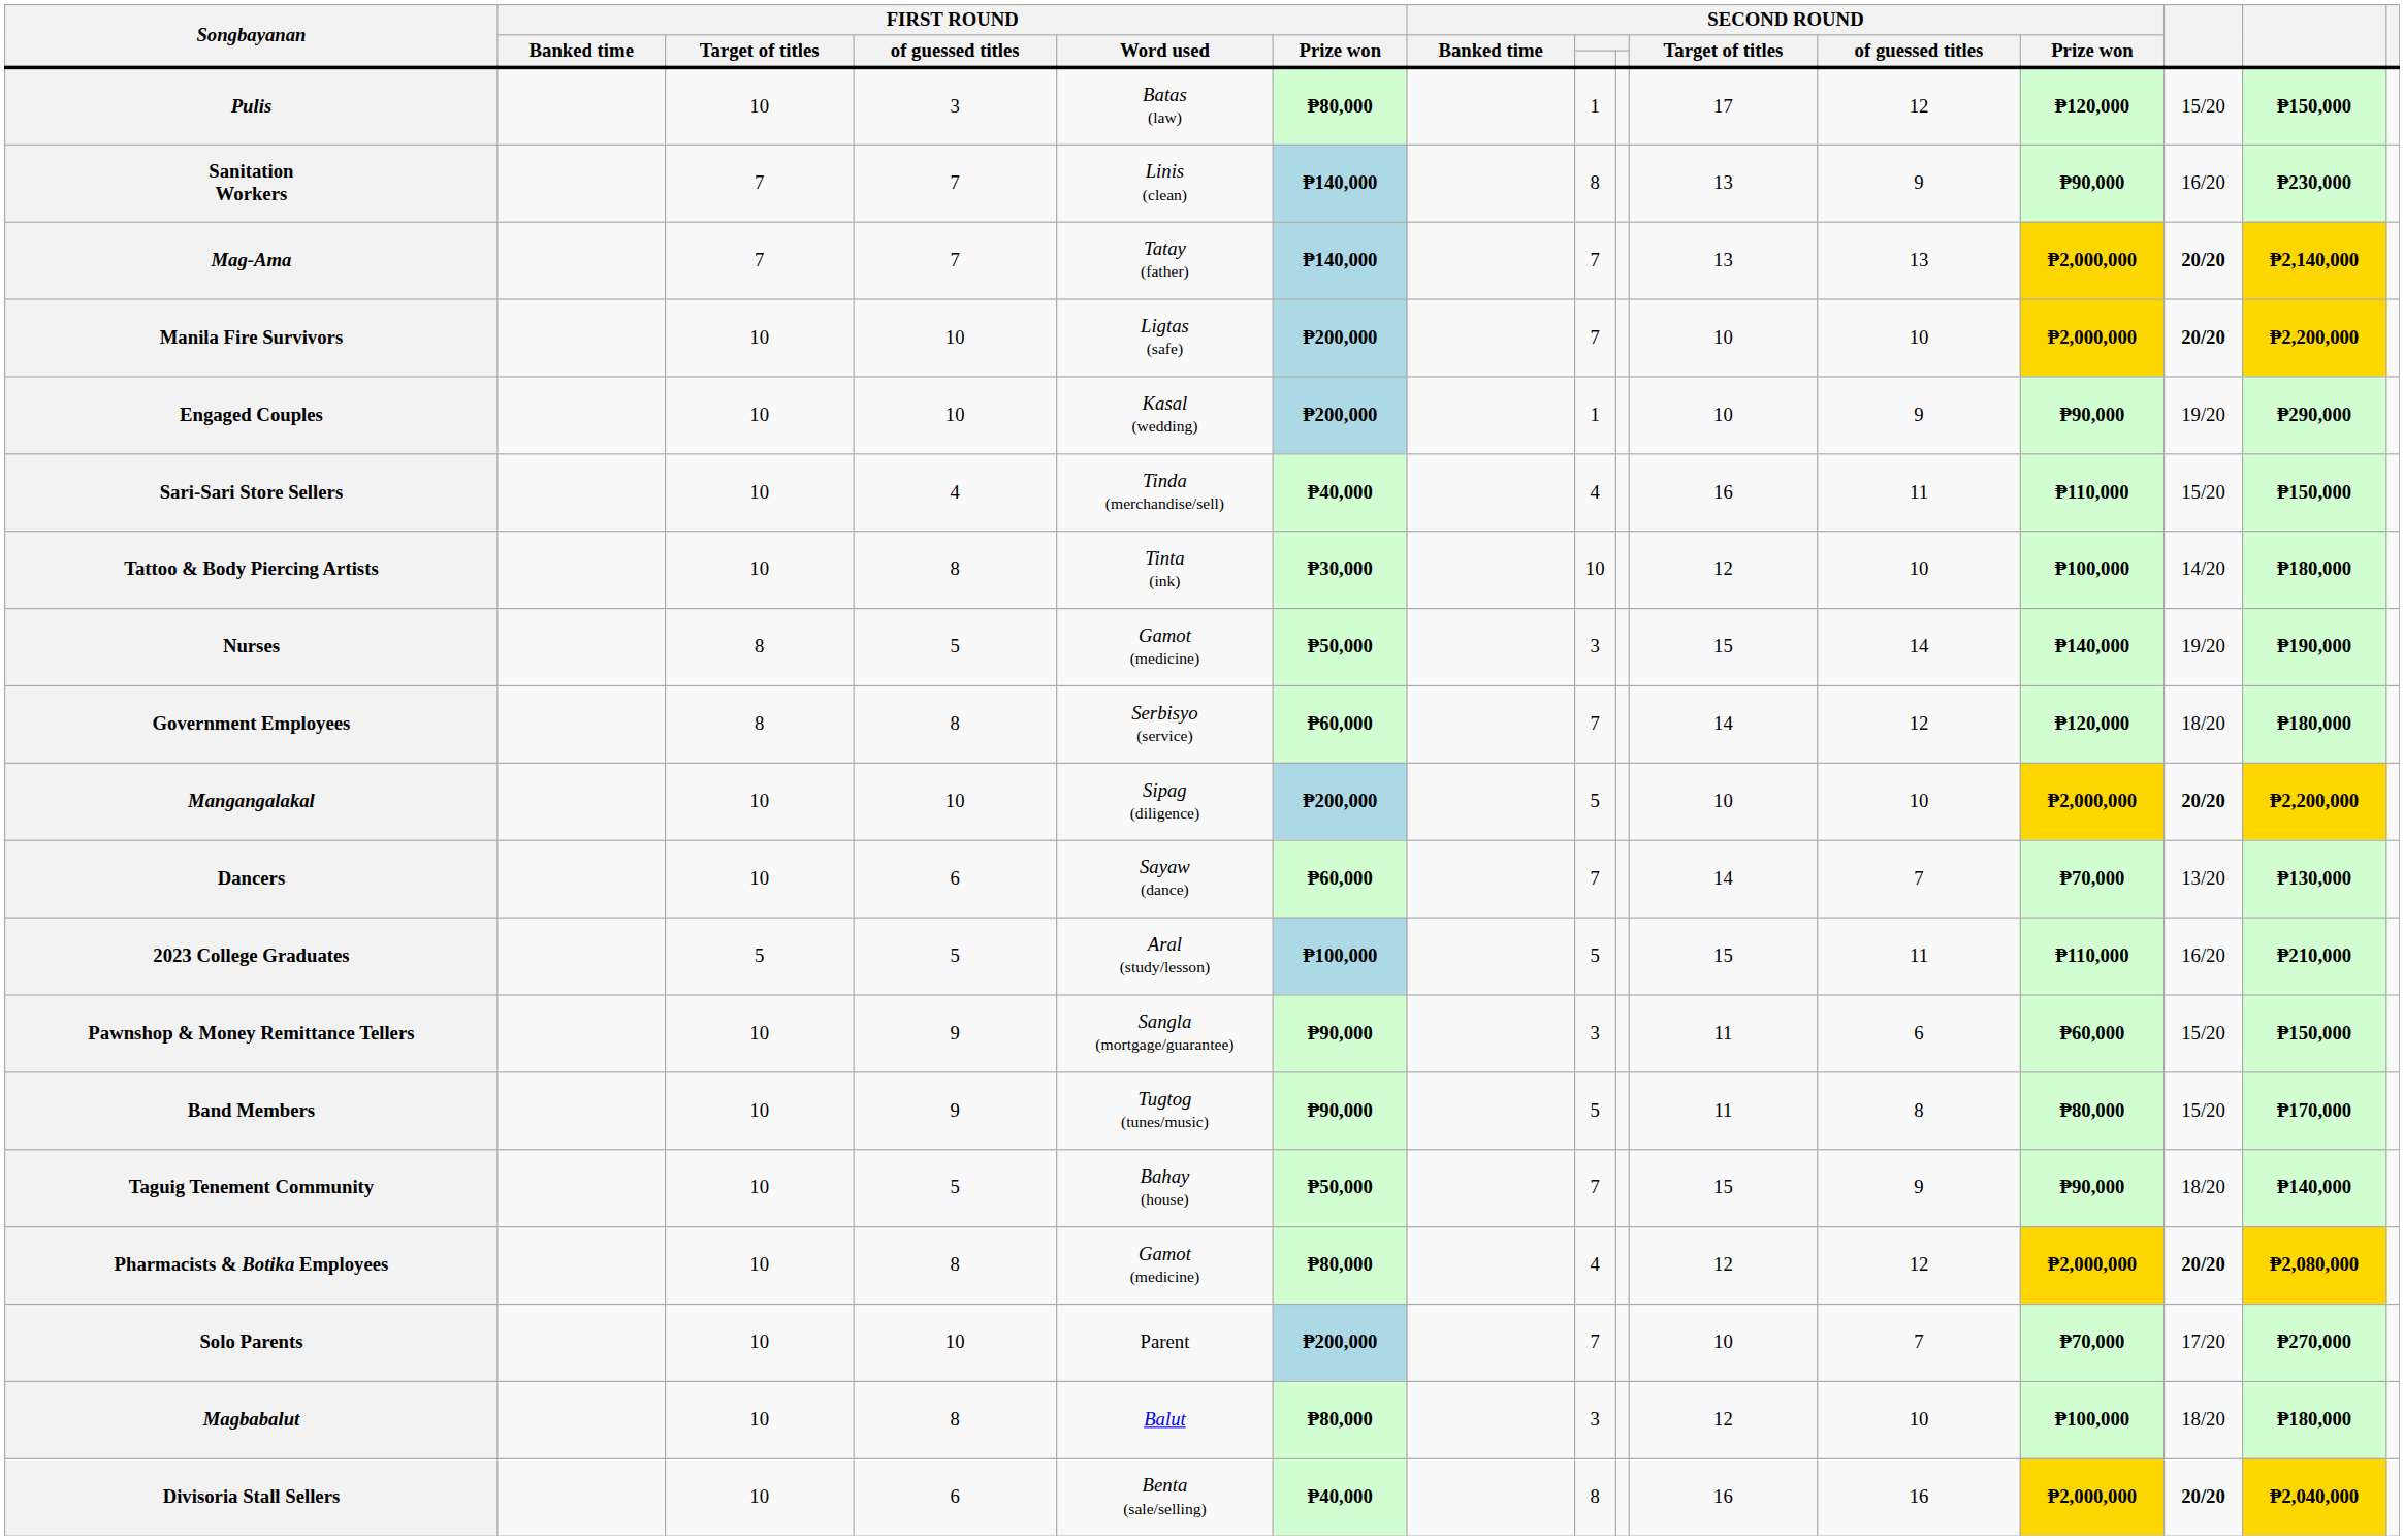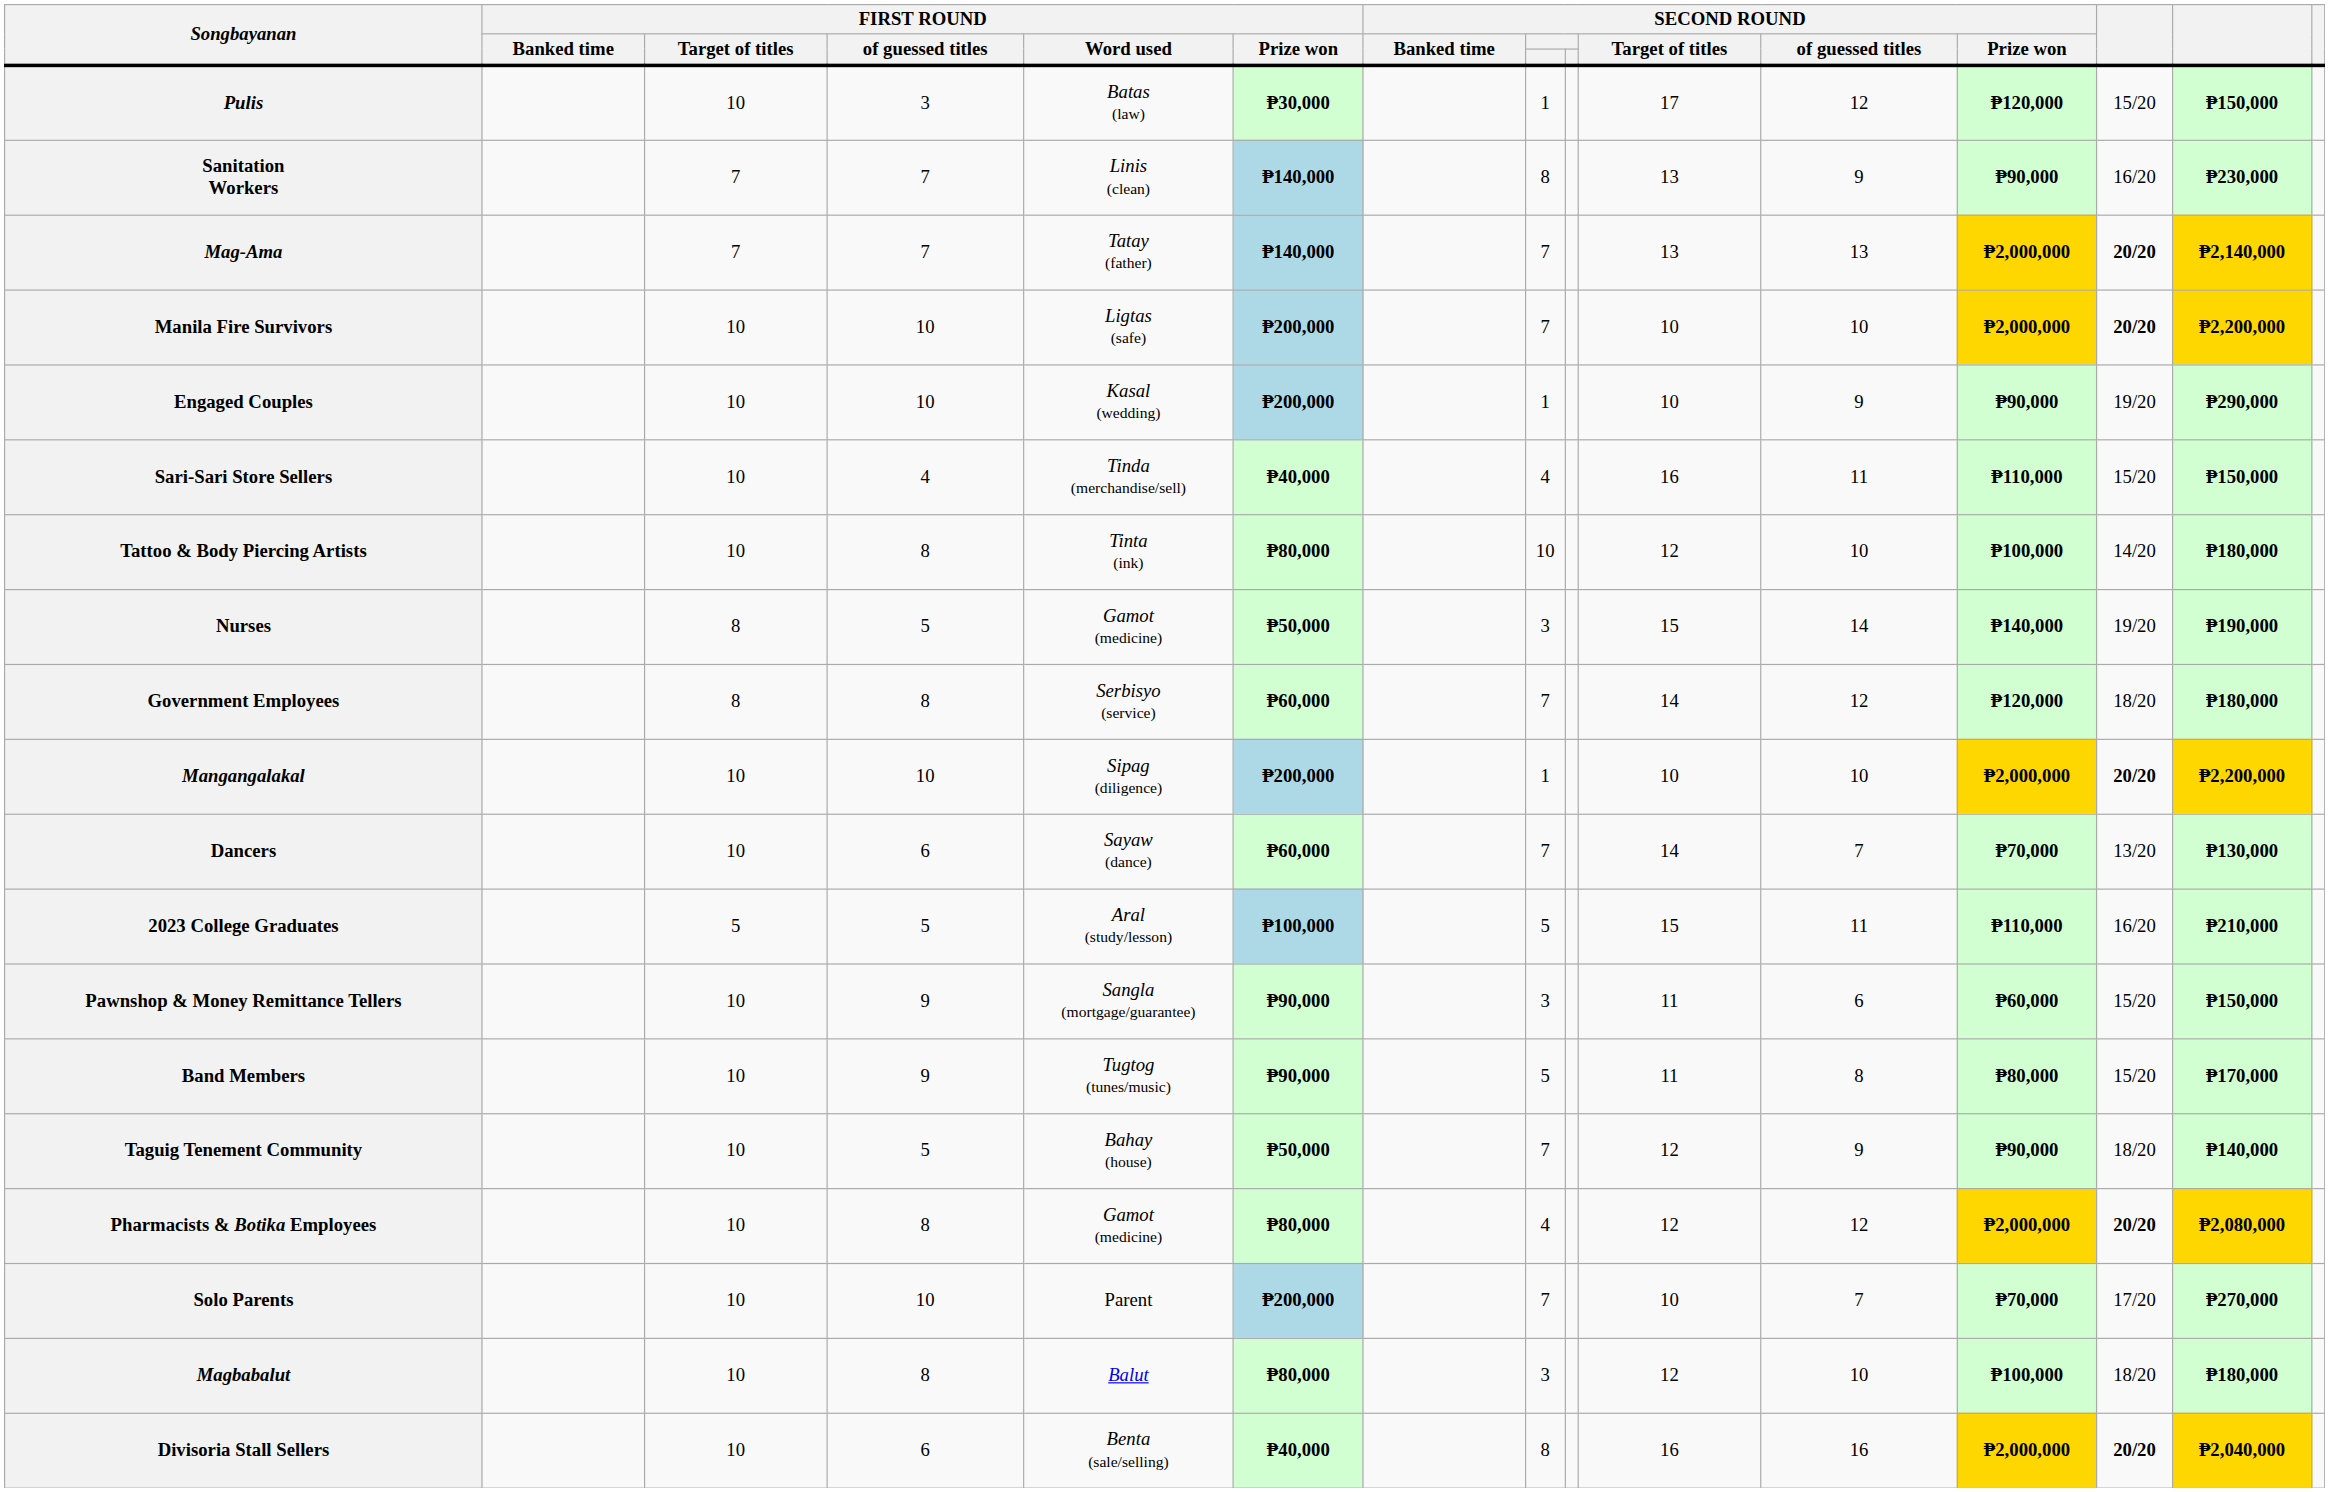 <table class="wikitable collapsible collapsed" style="text-align:center; font-size:100%; line-height:18px;" width="100%">
 <tr>
 <th rowspan="3"><em>Songbayanan</em></th>
 <th colspan="5">FIRST ROUND</th>
 <th colspan="6">SECOND ROUND</th>
 <th rowspan="3"></th>
 <th rowspan="3"></th>
 <th rowspan="3"></th>
 </tr>
 <tr>
 <th rowspan="2">Banked time</th>
 <th rowspan="2">Target  of titles</th>
 <th rowspan="2"> of guessed titles</th>
 <th rowspan="2">Word used</th>
 <th rowspan="2">Prize won</th>
 <th rowspan="2">Banked time</th>
 <th colspan="2"></th>
 <th rowspan="2">Target  of titles</th>
 <th rowspan="2"> of guessed titles</th>
 <th rowspan="2">Prize won</th>
 </tr>
 <tr>
 <th></th>
 <th></th>
 </tr>
 <tr style="border-top: solid 3px; height: 4em;">
 <th><em>Pulis</em></th>
 <td></td>
 <td>10</td>
 <td>3</td>
 <td><em>Batas</em><br><small>(law)</small></td>
-<td style="background:#D2FFD2;"><strong>₱80,000</strong></td>
+<td style="background:#D2FFD2;"><strong>₱30,000</strong></td>
 <td></td>
 <td>1</td>
 <td></td>
 <td>17</td>
 <td>12</td>
 <td style="background:#D2FFD2;"><strong>₱120,000</strong></td>
 <td>15/20</td>
 <td style="background:#D2FFD2;"><strong>₱150,000</strong></td>
 <td></td>
 </tr>
 <tr style="height: 4em;">
 <th>Sanitation<br>Workers</th>
 <td></td>
 <td>7</td>
 <td>7</td>
 <td><em>Linis</em><br><small>(clean)</small></td>
 <td style="background:#ADD8E6;"><strong>₱140,000</strong></td>
 <td></td>
 <td>8</td>
 <td></td>
 <td>13</td>
 <td>9</td>
 <td style="background:#D2FFD2;"><strong>₱90,000</strong></td>
 <td>16/20</td>
 <td style="background:#D2FFD2;"><strong>₱230,000</strong></td>
 <td></td>
 </tr>
 <tr style="height: 4em;">
 <th><em>Mag-Ama</em></th>
 <td></td>
 <td>7</td>
 <td>7</td>
 <td><em>Tatay</em><br><small>(father)</small></td>
 <td style="background:#ADD8E6;"><strong>₱140,000</strong></td>
 <td></td>
 <td>7</td>
 <td></td>
 <td>13</td>
 <td>13</td>
 <td style="background:gold;"><strong>₱2,000,000</strong></td>
 <td><strong>20/20</strong></td>
 <td style="background:gold;"><strong>₱2,140,000</strong></td>
 <td></td>
 </tr>
 <tr style="height: 4em;">
 <th>Manila Fire Survivors</th>
 <td></td>
 <td>10</td>
 <td>10</td>
 <td><em>Ligtas</em><br><small>(safe)</small></td>
 <td style="background:#ADD8E6;"><strong>₱200,000</strong></td>
 <td></td>
 <td>7</td>
 <td></td>
 <td>10</td>
 <td>10</td>
 <td style="background:gold;"><strong>₱2,000,000</strong></td>
 <td><strong>20/20</strong></td>
 <td style="background:gold;"><strong>₱2,200,000</strong></td>
 <td></td>
 </tr>
 <tr style="height: 4em;">
 <th>Engaged Couples</th>
 <td></td>
 <td>10</td>
 <td>10</td>
 <td><em>Kasal</em><br><small>(wedding)</small></td>
 <td style="background:#ADD8E6;"><strong>₱200,000</strong></td>
 <td></td>
 <td>1</td>
 <td></td>
 <td>10</td>
 <td>9</td>
 <td style="background:#D2FFD2;"><strong>₱90,000</strong></td>
 <td>19/20</td>
 <td style="background:#D2FFD2;"><strong>₱290,000</strong></td>
 <td></td>
 </tr>
 <tr style="height: 4em;">
 <th>Sari-Sari Store Sellers</th>
 <td></td>
 <td>10</td>
 <td>4</td>
 <td><em>Tinda</em><br><small>(merchandise/sell)</small></td>
 <td style="background:#D2FFD2;"><strong>₱40,000</strong></td>
 <td></td>
 <td>4</td>
 <td></td>
 <td>16</td>
 <td>11</td>
 <td style="background:#D2FFD2;"><strong>₱110,000</strong></td>
 <td>15/20</td>
 <td style="background:#D2FFD2;"><strong>₱150,000</strong></td>
 <td></td>
 </tr>
 <tr style="height: 4em;">
 <th>Tattoo & Body Piercing Artists</th>
 <td></td>
 <td>10</td>
 <td>8</td>
 <td><em>Tinta</em><br><small>(ink)</small></td>
-<td style="background:#D2FFD2;"><strong>₱30,000</strong></td>
+<td style="background:#D2FFD2;"><strong>₱80,000</strong></td>
 <td></td>
 <td>10</td>
 <td></td>
 <td>12</td>
 <td>10</td>
 <td style="background:#D2FFD2;"><strong>₱100,000</strong></td>
 <td>14/20</td>
 <td style="background:#D2FFD2;"><strong>₱180,000</strong></td>
 <td></td>
 </tr>
 <tr style="height: 4em;">
 <th>Nurses</th>
 <td></td>
 <td>8</td>
 <td>5</td>
 <td><em>Gamot</em><br><small>(medicine)</small></td>
 <td style="background:#D2FFD2;"><strong>₱50,000</strong></td>
 <td></td>
 <td>3</td>
 <td></td>
 <td>15</td>
 <td>14</td>
 <td style="background:#D2FFD2;"><strong>₱140,000</strong></td>
 <td>19/20</td>
 <td style="background:#D2FFD2;"><strong>₱190,000</strong></td>
 <td></td>
 </tr>
 <tr style="height: 4em;">
 <th>Government Employees</th>
 <td></td>
 <td>8</td>
 <td>8</td>
 <td><em>Serbisyo</em> <br><small>(service)</small></td>
 <td style="background:#D2FFD2;"><strong>₱60,000</strong></td>
 <td></td>
 <td>7</td>
 <td></td>
 <td>14</td>
 <td>12</td>
 <td style="background:#D2FFD2;"><strong>₱120,000</strong></td>
 <td>18/20</td>
 <td style="background:#D2FFD2;"><strong>₱180,000</strong></td>
 <td></td>
 </tr>
 <tr style="height: 4em;">
 <th><em>Mangangalakal</em></th>
 <td></td>
 <td>10</td>
 <td>10</td>
 <td><em>Sipag</em><br><small>(diligence)</small></td>
 <td style="background:#ADD8E6;"><strong>₱200,000</strong></td>
 <td></td>
-<td>5</td>
+<td>1</td>
 <td></td>
 <td>10</td>
 <td>10</td>
 <td style="background:gold;"><strong>₱2,000,000</strong></td>
 <td><strong>20/20</strong></td>
 <td style="background:gold;"><strong>₱2,200,000</strong></td>
 <td></td>
 </tr>
 <tr style="height: 4em;">
 <th>Dancers</th>
 <td></td>
 <td>10</td>
 <td>6</td>
 <td><em>Sayaw</em><br><small>(dance)</small></td>
 <td style="background:#D2FFD2;"><strong>₱60,000</strong></td>
 <td></td>
 <td>7</td>
 <td></td>
 <td>14</td>
 <td>7</td>
 <td style="background:#D2FFD2;"><strong>₱70,000</strong></td>
 <td>13/20</td>
 <td style="background:#D2FFD2;"><strong>₱130,000</strong></td>
 <td></td>
 </tr>
 <tr style="height: 4em;">
 <th>2023 College Graduates</th>
 <td></td>
 <td>5</td>
 <td>5</td>
 <td><em>Aral</em><br><small>(study/lesson)</small></td>
 <td style="background:#ADD8E6;"><strong>₱100,000</strong></td>
 <td></td>
 <td>5</td>
 <td></td>
 <td>15</td>
 <td>11</td>
 <td style="background:#D2FFD2;"><strong>₱110,000</strong></td>
 <td>16/20</td>
 <td style="background:#D2FFD2;"><strong>₱210,000</strong></td>
 <td></td>
 </tr>
 <tr style="height: 4em;">
 <th>Pawnshop & Money Remittance Tellers</th>
 <td></td>
 <td>10</td>
 <td>9</td>
 <td><em>Sangla</em><br><small>(mortgage/guarantee)</small></td>
 <td style="background:#D2FFD2;"><strong>₱90,000</strong></td>
 <td></td>
 <td>3</td>
 <td></td>
 <td>11</td>
 <td>6</td>
 <td style="background:#D2FFD2;"><strong>₱60,000</strong></td>
 <td>15/20</td>
 <td style="background:#D2FFD2;"><strong>₱150,000</strong></td>
 <td></td>
 </tr>
 <tr style="height: 4em;">
 <th>Band Members</th>
 <td></td>
 <td>10</td>
 <td>9</td>
 <td><em>Tugtog</em><br><small>(tunes/music)</small></td>
 <td style="background:#D2FFD2;"><strong>₱90,000</strong></td>
 <td></td>
 <td>5</td>
 <td></td>
 <td>11</td>
 <td>8</td>
 <td style="background:#D2FFD2;"><strong>₱80,000</strong></td>
 <td>15/20</td>
 <td style="background:#D2FFD2;"><strong>₱170,000</strong></td>
 <td></td>
 </tr>
 <tr style="height: 4em;">
 <th>Taguig Tenement Community</th>
 <td></td>
 <td>10</td>
 <td>5</td>
 <td><em>Bahay</em><br><small>(house)</small></td>
 <td style="background:#D2FFD2;"><strong>₱50,000</strong></td>
 <td></td>
 <td>7</td>
 <td></td>
-<td>15</td>
+<td>12</td>
 <td>9</td>
 <td style="background:#D2FFD2;"><strong>₱90,000</strong></td>
 <td>18/20</td>
 <td style="background:#D2FFD2;"><strong>₱140,000</strong></td>
 <td></td>
 </tr>
 <tr style="height: 4em;">
 <th>Pharmacists & <em>Botika</em> Employees</th>
 <td></td>
 <td>10</td>
 <td>8</td>
 <td><em>Gamot</em><br><small>(medicine)</small></td>
 <td style="background:#D2FFD2;"><strong>₱80,000</strong></td>
 <td></td>
 <td>4</td>
 <td></td>
 <td>12</td>
 <td>12</td>
 <td style="background:gold;"><strong>₱2,000,000</strong></td>
 <td><strong>20/20</strong></td>
 <td style="background:gold;"><strong>₱2,080,000</strong></td>
 <td></td>
 </tr>
 <tr style="height: 4em;">
 <th>Solo Parents</th>
 <td></td>
 <td>10</td>
 <td>10</td>
 <td>Parent</td>
 <td style="background:#ADD8E6;"><strong>₱200,000</strong></td>
 <td></td>
 <td>7</td>
 <td></td>
 <td>10</td>
 <td>7</td>
 <td style="background:#D2FFD2;"><strong>₱70,000</strong></td>
 <td>17/20</td>
 <td style="background:#D2FFD2;"><strong>₱270,000</strong></td>
 <td></td>
 </tr>
 <tr style="height: 4em;">
 <th><em>Magbabalut</em></th>
 <td></td>
 <td>10</td>
 <td>8</td>
 <td><a href='#'><em>Balut</em></a></td>
 <td style="background:#D2FFD2;"><strong>₱80,000</strong></td>
 <td></td>
 <td>3</td>
 <td></td>
 <td>12</td>
 <td>10</td>
 <td style="background:#D2FFD2;"><strong>₱100,000</strong></td>
 <td>18/20</td>
 <td style="background:#D2FFD2;"><strong>₱180,000</strong></td>
 <td></td>
 </tr>
 <tr style="height: 4em;">
 <th>Divisoria Stall Sellers</th>
 <td></td>
 <td>10</td>
 <td>6</td>
 <td><em>Benta</em><br><small>(sale/selling)</small></td>
 <td style="background:#D2FFD2;"><strong>₱40,000</strong></td>
 <td></td>
 <td>8</td>
 <td></td>
 <td>16</td>
 <td>16</td>
 <td style="background:gold;"><strong>₱2,000,000</strong></td>
 <td><strong>20/20</strong></td>
 <td style="background:gold;"><strong>₱2,040,000</strong></td>
 <td></td>
 </tr>
 </table>
